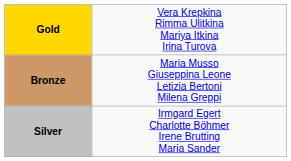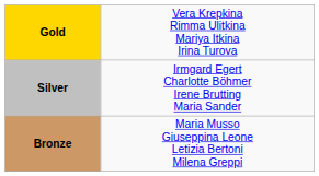 <table class="wikitable" style="text-align:center; " width="35%">
 <tr>
 <td bgcolor="gold"><strong>Gold</strong></td>
 <td><a href='#'>Vera Krepkina</a><br><a href='#'>Rimma Ulitkina</a><br><a href='#'>Mariya Itkina</a><br><a href='#'>Irina Turova</a><br><small><em></em></small></td>
 </tr>
 <tr>
+<td bgcolor="silver"><strong>Silver</strong></td>
+<td><a href='#'>Irmgard Egert</a><br><a href='#'>Charlotte Böhmer</a><br><a href='#'>Irene Brutting</a><br><a href='#'>Maria Sander</a><br><small><em></em></small></td>
+</tr>
+<tr>
 <td bgcolor="CC9966"><strong>Bronze</strong></td>
 <td><a href='#'>Maria Musso</a><br><a href='#'>Giuseppina Leone</a><br><a href='#'>Letizia Bertoni</a><br><a href='#'>Milena Greppi</a><br><small><em></em></small></td>
 </tr>
-<tr>
-<td bgcolor="silver"><strong>Silver</strong></td>
-<td><a href='#'>Irmgard Egert</a><br><a href='#'>Charlotte Böhmer</a><br><a href='#'>Irene Brutting</a><br><a href='#'>Maria Sander</a><br><small><em></em></small></td>
-</tr>
 </table>
